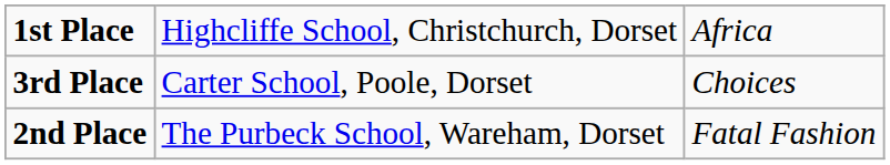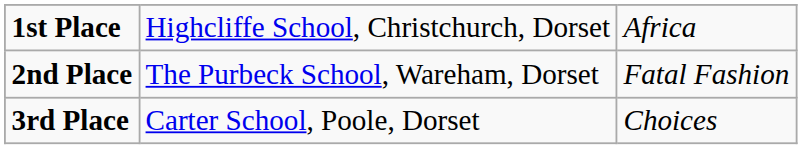 <table class="wikitable">
 <tr>
 <td><strong>1st Place</strong></td>
 <td><a href='#'>Highcliffe School</a>, Christchurch, Dorset</td>
 <td><em>Africa</em></td>
 </tr>
 <tr>
+<td><strong>2nd Place</strong></td>
+<td><a href='#'>The Purbeck School</a>, Wareham, Dorset</td>
+<td><em>Fatal Fashion</em></td>
+</tr>
+<tr>
 <td><strong>3rd Place</strong></td>
 <td><a href='#'>Carter School</a>, Poole, Dorset</td>
 <td><em>Choices</em></td>
 </tr>
-<tr>
-<td><strong>2nd Place</strong></td>
-<td><a href='#'>The Purbeck School</a>, Wareham, Dorset</td>
-<td><em>Fatal Fashion</em></td>
-</tr>
 </table>
